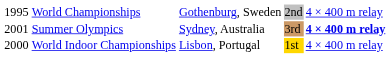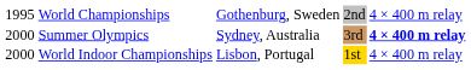 <table>
 <tr>
 <td>1995</td>
 <td><a href='#'>World Championships</a></td>
 <td><a href='#'>Gothenburg</a>, Sweden</td>
 <td bgcolor="silver">2nd</td>
 <td><a href='#'>4 × 400 m relay</a></td>
 </tr>
 <tr>
-<td>2001</td>
+<td>2000</td>
 <td><a href='#'>Summer Olympics</a></td>
 <td><a href='#'>Sydney</a>, Australia</td>
 <td bgcolor="CC9966">3rd</td>
 <td><strong><a href='#'>4 × 400 m relay</a></strong></td>
 </tr>
 <tr>
 <td>2000</td>
 <td><a href='#'>World Indoor Championships</a></td>
 <td><a href='#'>Lisbon</a>, Portugal</td>
 <td bgcolor="gold">1st</td>
 <td><a href='#'>4 × 400 m relay</a></td>
 </tr>
 </table>
